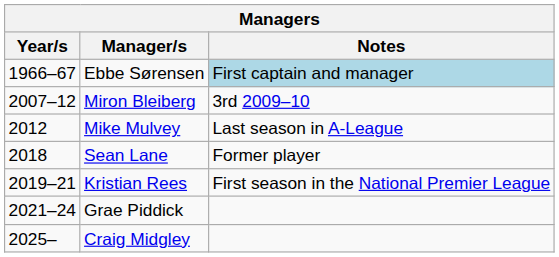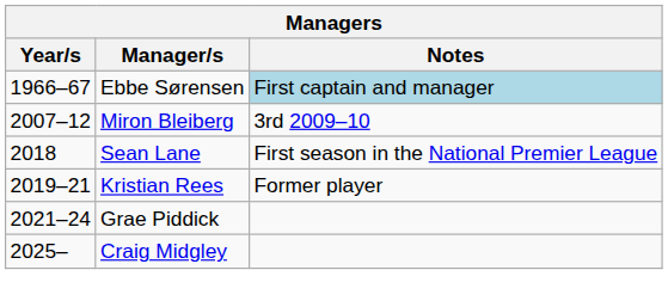 <table class="wikitable" style="text-align: left;font-size:95%;">
 <tr>
 <th colspan=3>Managers</th>
 </tr>
 <tr>
 <th>Year/s</th>
 <th>Manager/s</th>
 <th>Notes</th>
 </tr>
 <tr>
 <td>1966–67</td>
 <td align=left> Ebbe Sørensen</td>
 <td style="background: lightblue;">First captain and manager</td>
 </tr>
 <tr>
 <td>2007–12</td>
 <td align=left> <a href='#'>Miron Bleiberg</a></td>
 <td>3rd <a href='#'>2009–10</a></td>
 </tr>
 <tr>
-<td>2012</td>
-<td align=left> <a href='#'>Mike Mulvey</a></td>
-<td>Last season in <a href='#'>A-League</a></td>
-</tr>
-<tr>
 <td>2018</td>
 <td align=left> <a href='#'>Sean Lane</a></td>
-<td>Former player</td>
+<td>First season in the <a href='#'>National Premier League</a></td>
 </tr>
 <tr>
 <td>2019–21</td>
 <td align=left> <a href='#'>Kristian Rees</a></td>
-<td>First season in the <a href='#'>National Premier League</a></td>
+<td>Former player</td>
 </tr>
 <tr>
 <td>2021–24</td>
 <td> Grae Piddick</td>
 <td></td>
 </tr>
 <tr>
 <td>2025–</td>
 <td> <a href='#'>Craig Midgley</a></td>
 <td></td>
 </tr>
 </table>
